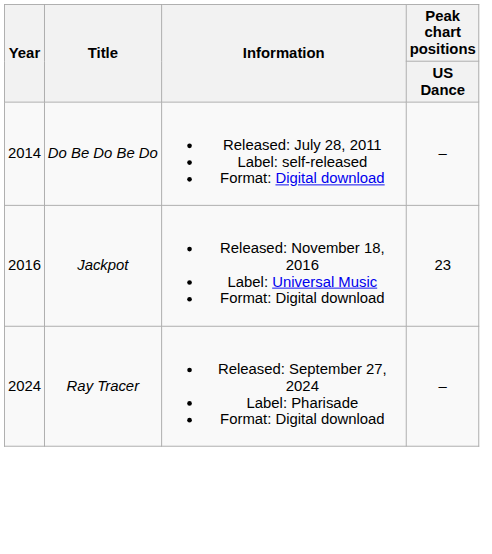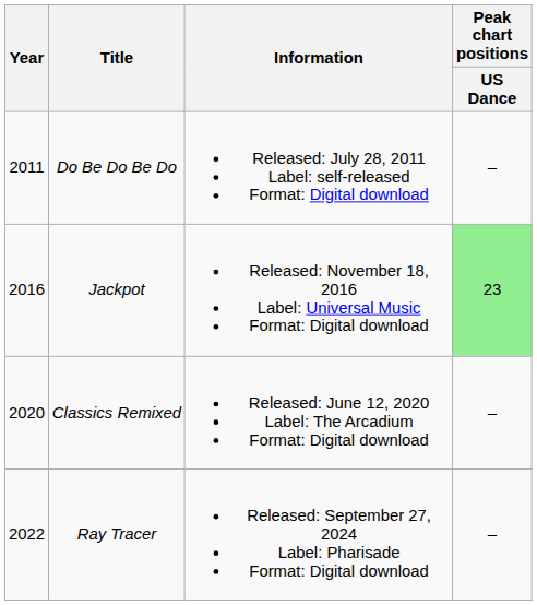 <table class="wikitable plainrowheaders" style="text-align:center;">
 <tr>
 <th scope="col" rowspan="2">Year</th>
 <th scope="col" rowspan="2">Title</th>
 <th scope="col" style="width:16em;" rowspan="2">Information</th>
 <th scope="col" style="width:2em;">Peak chart positions</th>
 </tr>
 <tr>
 <th>US Dance</th>
 </tr>
 <tr>
-<td>2014</td>
+<td>2011</td>
 <td><em>Do Be Do Be Do</em></td>
 <td><br><ul><li>Released: July 28, 2011</li><li>Label: self-released</li><li>Format: <a href='#'>Digital download</a></li></ul></td>
 <td>–</td>
 </tr>
 <tr>
 <td>2016</td>
 <td><em>Jackpot</em></td>
 <td><br><ul><li>Released: November 18, 2016</li><li>Label: <a href='#'>Universal Music</a></li><li>Format: Digital download</li></ul></td>
-<td>23</td>
+<td style="background: lightgreen;">23</td>
 </tr>
 <tr>
-<td>2024</td>
+<td>2020</td>
+<td><em>Classics Remixed</em></td>
+<td><br><ul><li>Released: June 12, 2020</li><li>Label: The Arcadium</li><li>Format: Digital download</li></ul></td>
+<td>–</td>
+</tr>
+<tr>
+<td>2022</td>
 <td><em>Ray Tracer</em></td>
 <td><br><ul><li>Released: September 27, 2024</li><li>Label: Pharisade</li><li>Format: Digital download</li></ul></td>
 <td>–</td>
 </tr>
 </table>
